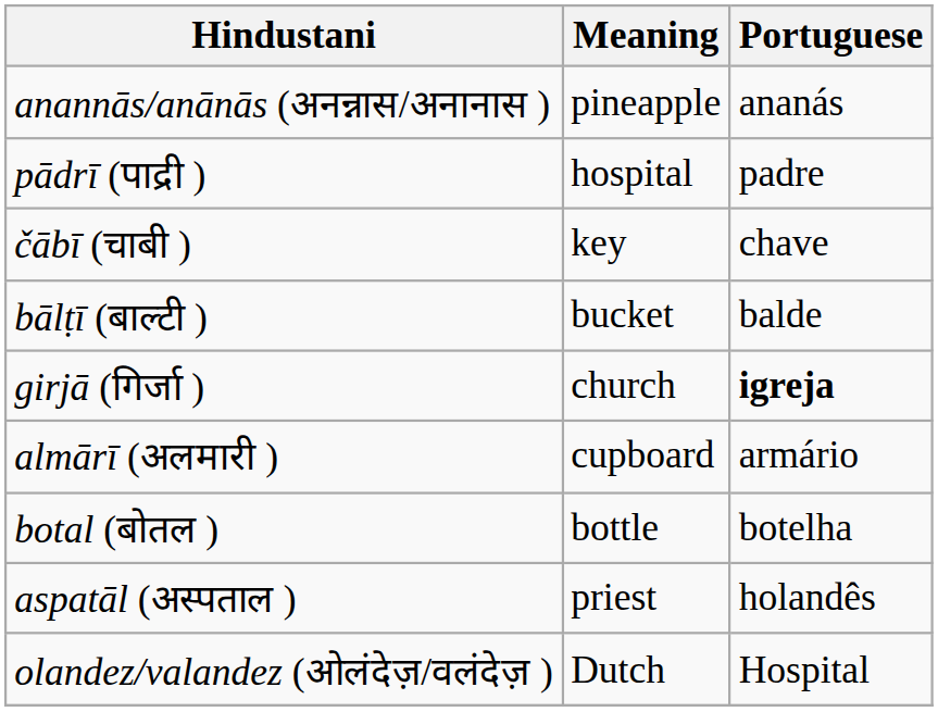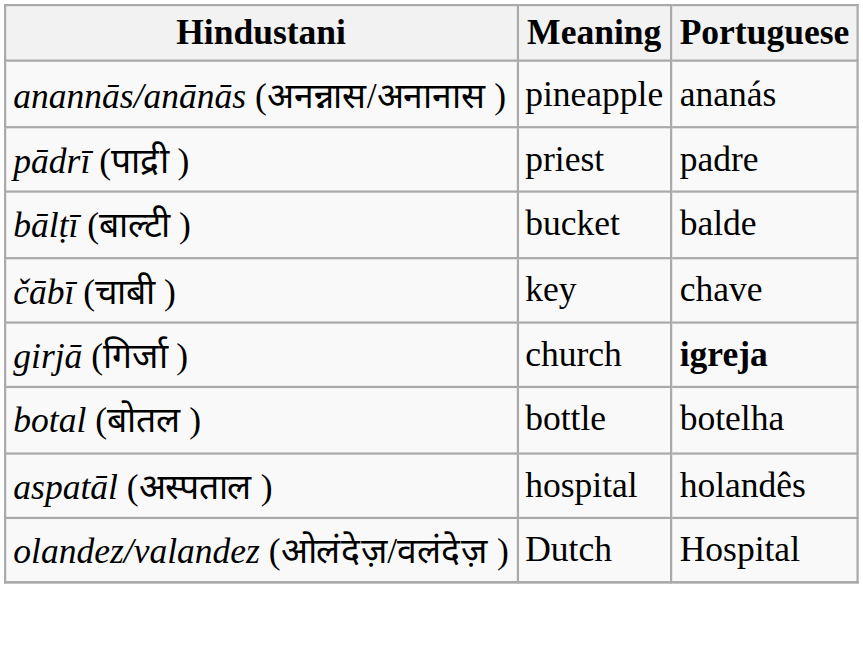 <table class="wikitable">
 <tr>
 <th>Hindustani</th>
 <th>Meaning</th>
 <th>Portuguese</th>
 </tr>
 <tr>
 <td><em>anannās/anānās</em> (अनन्नास/अनानास )</td>
 <td>pineapple</td>
 <td>ananás</td>
 </tr>
 <tr>
 <td><em>pādrī</em> (पाद्री )</td>
-<td>hospital</td>
+<td>priest</td>
 <td>padre</td>
+</tr>
+<tr>
+<td><em>bālṭī</em> (बाल्टी )</td>
+<td>bucket</td>
+<td>balde</td>
 </tr>
 <tr>
 <td><em>čābī</em> (चाबी )</td>
 <td>key</td>
 <td>chave</td>
 </tr>
 <tr>
-<td><em>bālṭī</em> (बाल्टी )</td>
-<td>bucket</td>
-<td>balde</td>
-</tr>
-<tr>
 <td><em>girjā</em> (गिर्जा )</td>
 <td>church</td>
 <td><strong>igreja</strong></td>
-</tr>
-<tr>
-<td><em>almārī</em> (अलमारी )</td>
-<td>cupboard</td>
-<td>armário</td>
 </tr>
 <tr>
 <td><em>botal</em> (बोतल )</td>
 <td>bottle</td>
 <td>botelha</td>
 </tr>
 <tr>
 <td><em>aspatāl</em> (अस्पताल )</td>
-<td>priest</td>
+<td>hospital</td>
 <td>holandês</td>
 </tr>
 <tr>
 <td><em>olandez/valandez</em> (ओलंदेज़/वलंदेज़ )</td>
 <td>Dutch</td>
 <td>Hospital</td>
 </tr>
 <tr>
 </tr>
 </table>
